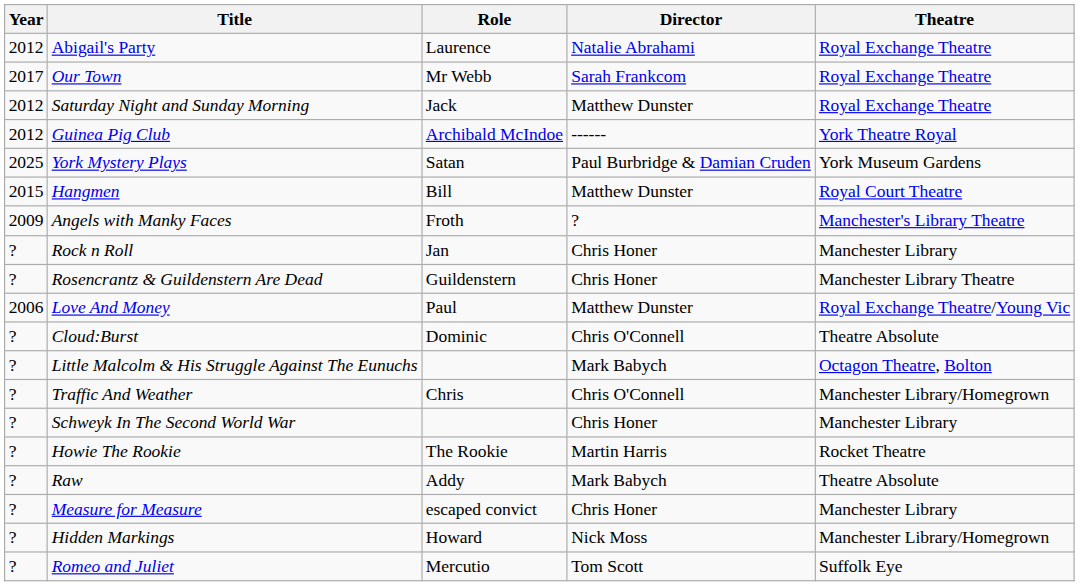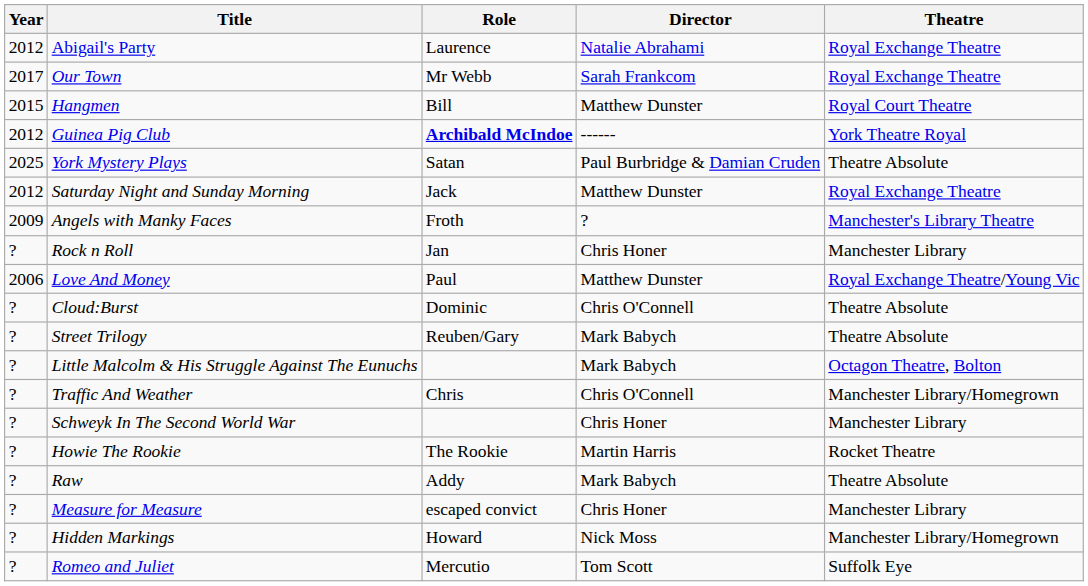 <table class="wikitable" style="font-size: 95%;">
 <tr>
 <th>Year</th>
 <th>Title</th>
 <th>Role</th>
 <th>Director</th>
 <th>Theatre</th>
 </tr>
 <tr>
 <td>2012</td>
 <td><a href='#'>Abigail's Party</a></td>
 <td>Laurence</td>
 <td><a href='#'>Natalie Abrahami</a></td>
 <td><a href='#'>Royal Exchange Theatre</a></td>
 </tr>
 <tr>
 <td>2017</td>
 <td><em><a href='#'>Our Town</a></em></td>
 <td>Mr Webb</td>
 <td><a href='#'>Sarah Frankcom</a></td>
 <td><a href='#'>Royal Exchange Theatre</a></td>
 </tr>
 <tr>
-<td>2012</td>
-<td><em>Saturday Night and Sunday Morning</em></td>
-<td>Jack</td>
+<td>2015</td>
+<td><em><a href='#'>Hangmen</a></em></td>
+<td>Bill</td>
 <td>Matthew Dunster</td>
-<td><a href='#'>Royal Exchange Theatre</a></td>
+<td><a href='#'>Royal Court Theatre</a></td>
 </tr>
 <tr>
 <td>2012</td>
 <td><em><a href='#'>Guinea Pig Club</a></em></td>
-<td><a href='#'>Archibald McIndoe</a></td>
+<td><strong><a href='#'>Archibald McIndoe</a></strong></td>
 <td>------</td>
 <td><a href='#'>York Theatre Royal</a></td>
 </tr>
 <tr>
 <td>2025</td>
 <td><em><a href='#'>York Mystery Plays</a></em></td>
 <td>Satan</td>
 <td>Paul Burbridge & <a href='#'>Damian Cruden</a></td>
-<td>York Museum Gardens</td>
+<td>Theatre Absolute</td>
 </tr>
 <tr>
-<td>2015</td>
-<td><em><a href='#'>Hangmen</a></em></td>
-<td>Bill</td>
+<td>2012</td>
+<td><em>Saturday Night and Sunday Morning</em></td>
+<td>Jack</td>
 <td>Matthew Dunster</td>
-<td><a href='#'>Royal Court Theatre</a></td>
+<td><a href='#'>Royal Exchange Theatre</a></td>
 </tr>
 <tr>
 <td>2009</td>
 <td><em>Angels with Manky Faces</em></td>
 <td>Froth</td>
 <td>?</td>
 <td><a href='#'>Manchester's Library Theatre</a></td>
 </tr>
 <tr>
 <td>?</td>
 <td><em>Rock n Roll</em></td>
 <td>Jan</td>
 <td>Chris Honer</td>
 <td>Manchester Library</td>
 </tr>
 <tr>
-<td>?</td>
-<td><em>Rosencrantz & Guildenstern Are Dead</em></td>
-<td>Guildenstern</td>
-<td>Chris Honer</td>
-<td>Manchester Library Theatre</td>
-</tr>
-<tr>
 <td>2006</td>
 <td><em><a href='#'>Love And Money</a></em></td>
 <td>Paul</td>
 <td>Matthew Dunster</td>
 <td><a href='#'>Royal Exchange Theatre</a>/<a href='#'>Young Vic</a></td>
 </tr>
 <tr>
 <td>?</td>
 <td><em>Cloud:Burst</em></td>
 <td>Dominic</td>
 <td>Chris O'Connell</td>
+<td>Theatre Absolute</td>
+</tr>
+<tr>
+<td>?</td>
+<td><em>Street Trilogy</em></td>
+<td>Reuben/Gary</td>
+<td>Mark Babych</td>
 <td>Theatre Absolute</td>
 </tr>
 <tr>
 <td>?</td>
 <td><em>Little Malcolm & His Struggle Against The Eunuchs</em></td>
 <td></td>
 <td>Mark Babych</td>
 <td><a href='#'>Octagon Theatre</a>, <a href='#'>Bolton</a></td>
 </tr>
 <tr>
 <td>?</td>
 <td><em>Traffic And Weather</em></td>
 <td>Chris</td>
 <td>Chris O'Connell</td>
 <td>Manchester Library/Homegrown</td>
 </tr>
 <tr>
 <td>?</td>
 <td><em>Schweyk In The Second World War</em></td>
 <td></td>
 <td>Chris Honer</td>
 <td>Manchester Library</td>
 </tr>
 <tr>
 <td>?</td>
 <td><em>Howie The Rookie</em></td>
 <td>The Rookie</td>
 <td>Martin Harris</td>
 <td>Rocket Theatre</td>
 </tr>
 <tr>
 <td>?</td>
 <td><em>Raw</em></td>
 <td>Addy</td>
 <td>Mark Babych</td>
 <td>Theatre Absolute</td>
 </tr>
 <tr>
 <td>?</td>
 <td><em><a href='#'>Measure for Measure</a></em></td>
 <td>escaped convict</td>
 <td>Chris Honer</td>
 <td>Manchester Library</td>
 </tr>
 <tr>
 <td>?</td>
 <td><em>Hidden Markings</em></td>
 <td>Howard</td>
 <td>Nick Moss</td>
 <td>Manchester Library/Homegrown</td>
 </tr>
 <tr>
 <td>?</td>
 <td><em><a href='#'>Romeo and Juliet</a></em></td>
 <td>Mercutio</td>
 <td>Tom Scott</td>
 <td>Suffolk Eye</td>
 </tr>
 </table>
